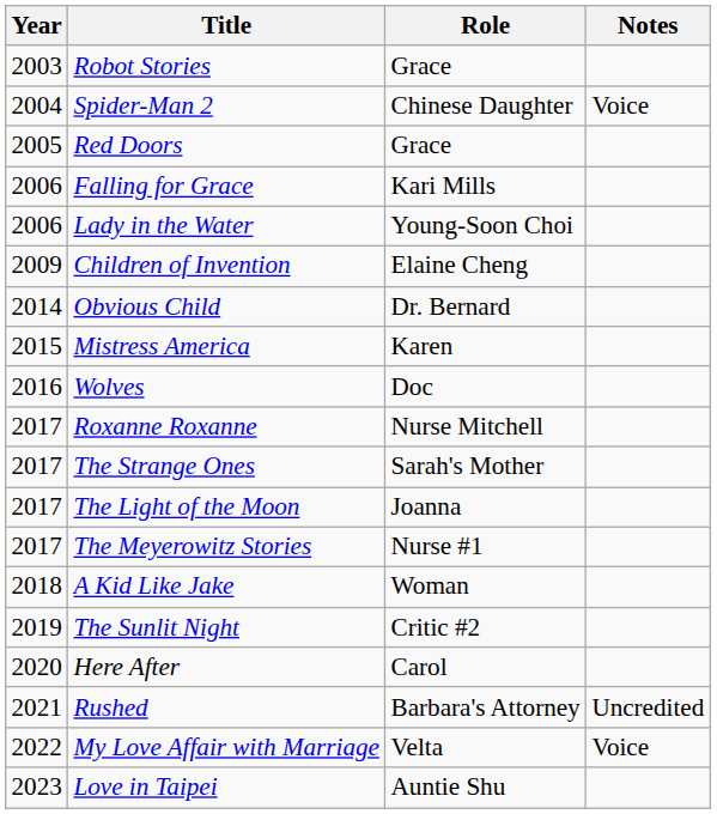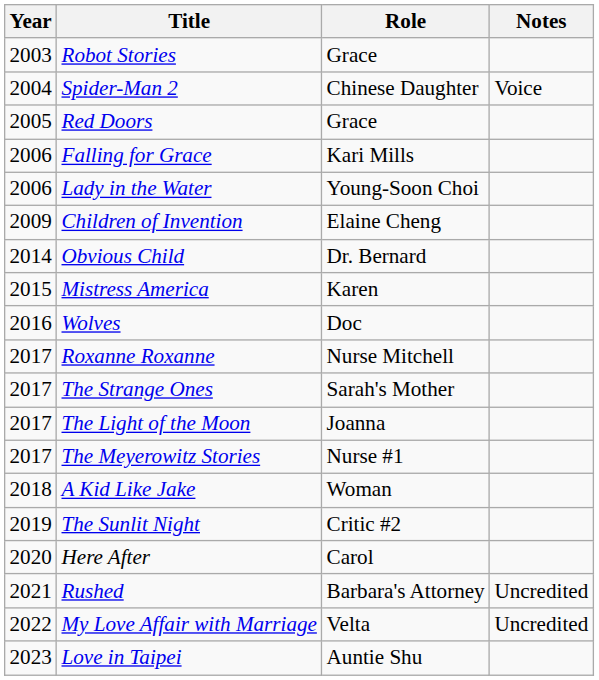 <table class="wikitable sortable">
 <tr>
 <th>Year</th>
 <th>Title</th>
 <th>Role</th>
 <th>Notes</th>
 </tr>
 <tr>
 <td>2003</td>
 <td><em><a href='#'>Robot Stories</a></em></td>
 <td>Grace</td>
 <td></td>
 </tr>
 <tr>
 <td>2004</td>
 <td><em><a href='#'>Spider-Man 2</a></em></td>
 <td>Chinese Daughter</td>
 <td>Voice</td>
 </tr>
 <tr>
 <td>2005</td>
 <td><em><a href='#'>Red Doors</a></em></td>
 <td>Grace</td>
 <td></td>
 </tr>
 <tr>
 <td>2006</td>
 <td><em><a href='#'>Falling for Grace</a></em></td>
 <td>Kari Mills</td>
 <td></td>
 </tr>
 <tr>
 <td>2006</td>
 <td><em><a href='#'>Lady in the Water</a></em></td>
 <td>Young-Soon Choi</td>
 <td></td>
 </tr>
 <tr>
 <td>2009</td>
 <td><em><a href='#'>Children of Invention</a></em></td>
 <td>Elaine Cheng</td>
 <td></td>
 </tr>
 <tr>
 <td>2014</td>
 <td><em><a href='#'>Obvious Child</a></em></td>
 <td>Dr. Bernard</td>
 <td></td>
 </tr>
 <tr>
 <td>2015</td>
 <td><em><a href='#'>Mistress America</a></em></td>
 <td>Karen</td>
 <td></td>
 </tr>
 <tr>
 <td>2016</td>
 <td><a href='#'><em>Wolves</em></a></td>
 <td>Doc</td>
 <td></td>
 </tr>
 <tr>
 <td>2017</td>
 <td><em><a href='#'>Roxanne Roxanne</a></em></td>
 <td>Nurse Mitchell</td>
 <td></td>
 </tr>
 <tr>
 <td>2017</td>
 <td><em><a href='#'>The Strange Ones</a></em></td>
 <td>Sarah's Mother</td>
 <td></td>
 </tr>
 <tr>
 <td>2017</td>
 <td><em><a href='#'>The Light of the Moon</a></em></td>
 <td>Joanna</td>
 <td></td>
 </tr>
 <tr>
 <td>2017</td>
 <td><em><a href='#'>The Meyerowitz Stories</a></em></td>
 <td>Nurse #1</td>
 <td></td>
 </tr>
 <tr>
 <td>2018</td>
 <td><em><a href='#'>A Kid Like Jake</a></em></td>
 <td>Woman</td>
 <td></td>
 </tr>
 <tr>
 <td>2019</td>
 <td><em><a href='#'>The Sunlit Night</a></em></td>
 <td>Critic #2</td>
 <td></td>
 </tr>
 <tr>
 <td>2020</td>
 <td><em>Here After</em></td>
 <td>Carol</td>
 <td></td>
 </tr>
 <tr>
 <td>2021</td>
 <td><em><a href='#'>Rushed</a></em></td>
 <td>Barbara's Attorney</td>
 <td>Uncredited</td>
 </tr>
 <tr>
 <td>2022</td>
 <td><em><a href='#'>My Love Affair with Marriage</a></em></td>
 <td>Velta</td>
-<td>Voice</td>
+<td>Uncredited</td>
 </tr>
 <tr>
 <td>2023</td>
 <td><em><a href='#'>Love in Taipei</a></em></td>
 <td>Auntie Shu</td>
 <td></td>
 </tr>
 </table>
